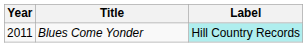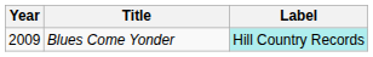 <table class="wikitable sortable">
 <tr>
 <th>Year</th>
 <th style="width:200px;">Title</th>
 <th>Label</th>
 </tr>
 <tr>
-<td>2011</td>
+<td>2009</td>
 <td><em>Blues Come Yonder</em></td>
 <td style="background: paleturquoise;">Hill Country Records</td>
 </tr>
 </table>
